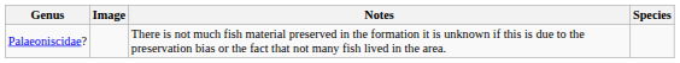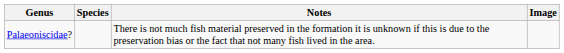 <table class="wikitable">
 <tr>
 <th>Genus</th>
+<th>Species</th>
+<th>Notes</th>
 <th>Image</th>
-<th>Notes</th>
-<th>Species</th>
 </tr>
 <tr>
 <td><a href='#'>Palaeoniscidae</a>?</td>
 <td></td>
 <td>There is not much fish material preserved in the formation it is unknown if this is due to the preservation bias or the fact that not many fish lived in the area.</td>
 <td></td>
 </tr>
 </table>
